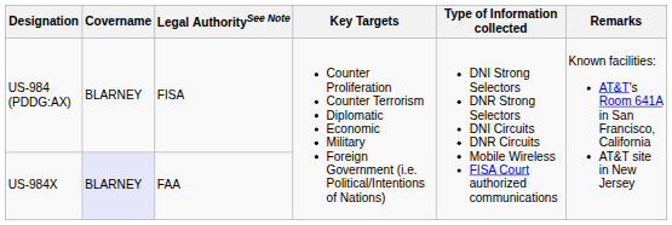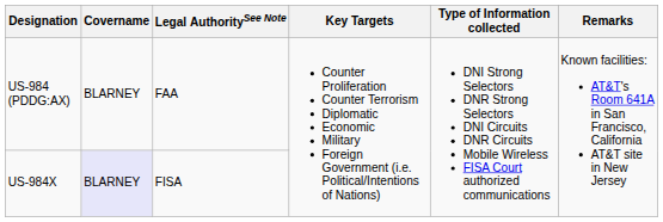 <table class="wikitable sortable">
 <tr>
 <th>Designation</th>
 <th>Covername</th>
 <th>Legal Authority<sup><em>See Note</em></sup></th>
 <th>Key Targets</th>
 <th>Type of Information collected</th>
 <th>Remarks</th>
 </tr>
 <tr>
 <td>US-984 (PDDG:AX)</td>
 <td>BLARNEY</td>
-<td>FISA</td>
+<td>FAA</td>
 <td rowspan=2><br><ul><li>Counter Proliferation</li><li>Counter Terrorism</li><li>Diplomatic</li><li>Economic</li><li>Military</li><li>Foreign Government (i.e. Political/Intentions of Nations)</li></ul></td>
 <td rowspan=2><br><ul><li>DNI Strong Selectors</li><li>DNR Strong Selectors</li><li>DNI Circuits </li><li>DNR Circuits</li><li>Mobile Wireless</li><li><a href='#'>FISA Court</a> authorized communications</li></ul></td>
 <td rowspan=2>Known facilities:<br><ul><li><a href='#'>AT&T</a>'s <a href='#'>Room 641A</a> in San Francisco, California</li><li>AT&T site in New Jersey</li></ul></td>
 </tr>
 <tr>
 <td>US-984X</td>
 <td style="background: lavender;">BLARNEY</td>
-<td>FAA</td>
+<td>FISA</td>
 </tr>
 </table>
